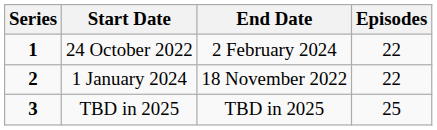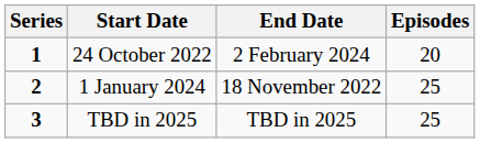 <table class="wikitable" style="text-align:center;">
 <tr>
 <th>Series</th>
 <th>Start Date</th>
 <th>End Date</th>
 <th>Episodes</th>
 </tr>
 <tr>
 <td><strong>1</strong></td>
 <td>24 October 2022</td>
 <td>2 February 2024</td>
-<td>22</td>
+<td>20</td>
 </tr>
 <tr>
 <td><strong>2</strong></td>
 <td>1 January 2024</td>
 <td>18 November 2022</td>
-<td>22</td>
+<td>25</td>
 </tr>
 <tr>
 <td><strong>3</strong></td>
 <td>TBD in 2025</td>
 <td>TBD in 2025</td>
 <td>25</td>
 </tr>
 </table>
